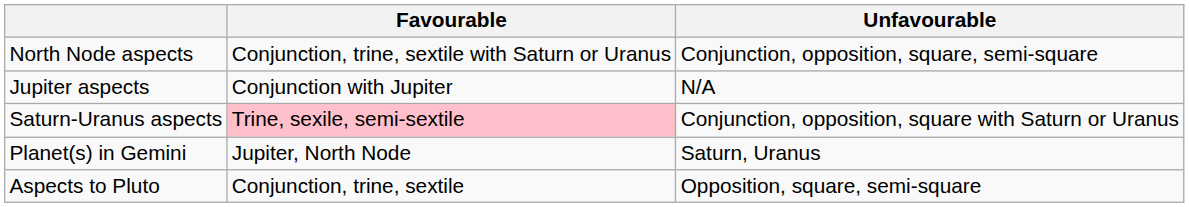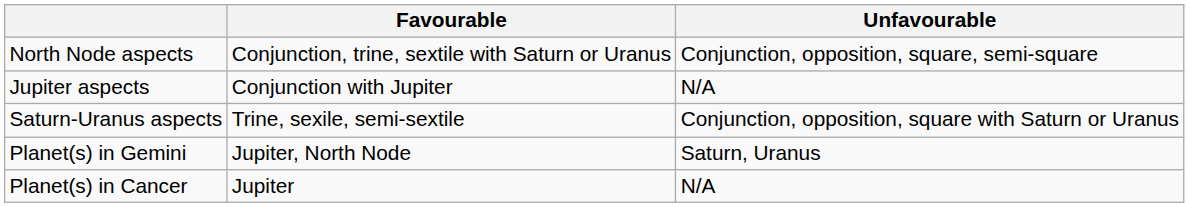 <table class="wikitable">
 <tr>
 <th></th>
 <th>Favourable</th>
 <th>Unfavourable</th>
 </tr>
 <tr>
 <td>North Node aspects</td>
 <td>Conjunction, trine, sextile with Saturn or Uranus</td>
 <td>Conjunction, opposition, square, semi-square</td>
 </tr>
 <tr>
 <td>Jupiter aspects</td>
 <td>Conjunction with Jupiter</td>
 <td>N/A</td>
 </tr>
 <tr>
 <td>Saturn-Uranus aspects</td>
-<td style="background: pink;">Trine, sexile, semi-sextile</td>
+<td>Trine, sexile, semi-sextile</td>
 <td>Conjunction, opposition, square with Saturn or Uranus</td>
 </tr>
 <tr>
 <td>Planet(s) in Gemini</td>
 <td>Jupiter, North Node</td>
 <td>Saturn, Uranus</td>
 </tr>
 <tr>
-<td>Aspects to Pluto</td>
-<td>Conjunction, trine, sextile</td>
-<td>Opposition, square, semi-square</td>
+<td>Planet(s) in Cancer</td>
+<td>Jupiter</td>
+<td>N/A</td>
 </tr>
 </table>
